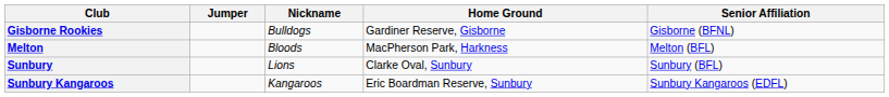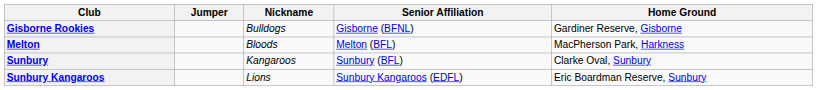 <table class="wikitable sortable" style="width:100%">
 <tr>
 <th>Club</th>
 <th>Jumper</th>
 <th>Nickname</th>
+<th>Senior Affiliation</th>
 <th>Home Ground</th>
-<th>Senior Affiliation</th>
 </tr>
 <tr>
 <th style="text-align:left"><a href='#'>Gisborne Rookies</a></th>
 <td></td>
 <td><em>Bulldogs</em></td>
+<td><a href='#'>Gisborne</a> (<a href='#'>BFNL</a>)</td>
 <td>Gardiner Reserve, <a href='#'>Gisborne</a></td>
-<td><a href='#'>Gisborne</a> (<a href='#'>BFNL</a>)</td>
 </tr>
 <tr>
 <th style="text-align:left"><a href='#'>Melton</a></th>
 <td></td>
 <td><em>Bloods</em></td>
+<td><a href='#'>Melton</a> (<a href='#'>BFL</a>)</td>
 <td>MacPherson Park, <a href='#'>Harkness</a></td>
-<td><a href='#'>Melton</a> (<a href='#'>BFL</a>)</td>
 </tr>
 <tr>
 <th style="text-align:left"><a href='#'>Sunbury</a></th>
 <td></td>
-<td><em>Lions</em></td>
+<td><em>Kangaroos</em></td>
+<td><a href='#'>Sunbury</a> (<a href='#'>BFL</a>)</td>
 <td>Clarke Oval, <a href='#'>Sunbury</a></td>
-<td><a href='#'>Sunbury</a> (<a href='#'>BFL</a>)</td>
 </tr>
 <tr>
 <th style="text-align:left"><a href='#'>Sunbury Kangaroos</a></th>
 <td></td>
-<td><em>Kangaroos</em></td>
+<td><em>Lions</em></td>
+<td><a href='#'>Sunbury Kangaroos</a> (<a href='#'>EDFL</a>)</td>
 <td>Eric Boardman Reserve, <a href='#'>Sunbury</a></td>
-<td><a href='#'>Sunbury Kangaroos</a> (<a href='#'>EDFL</a>)</td>
 </tr>
 </table>
